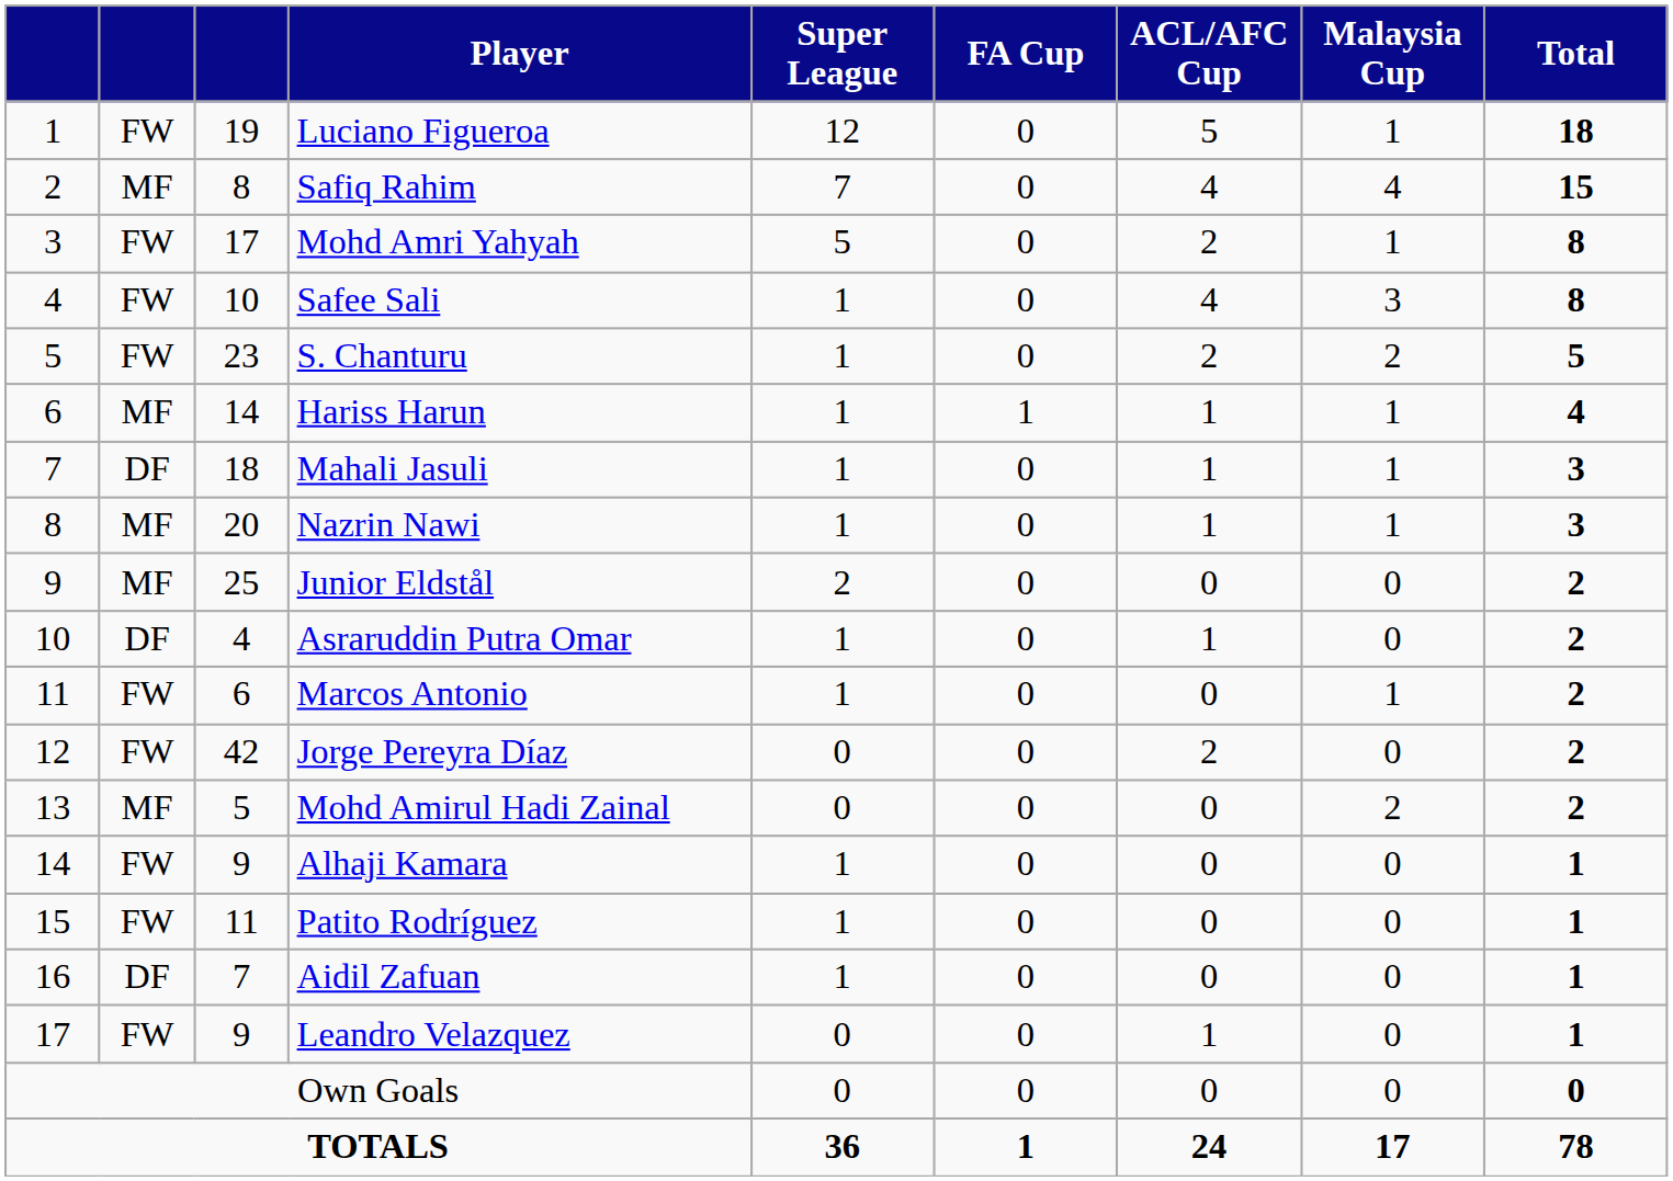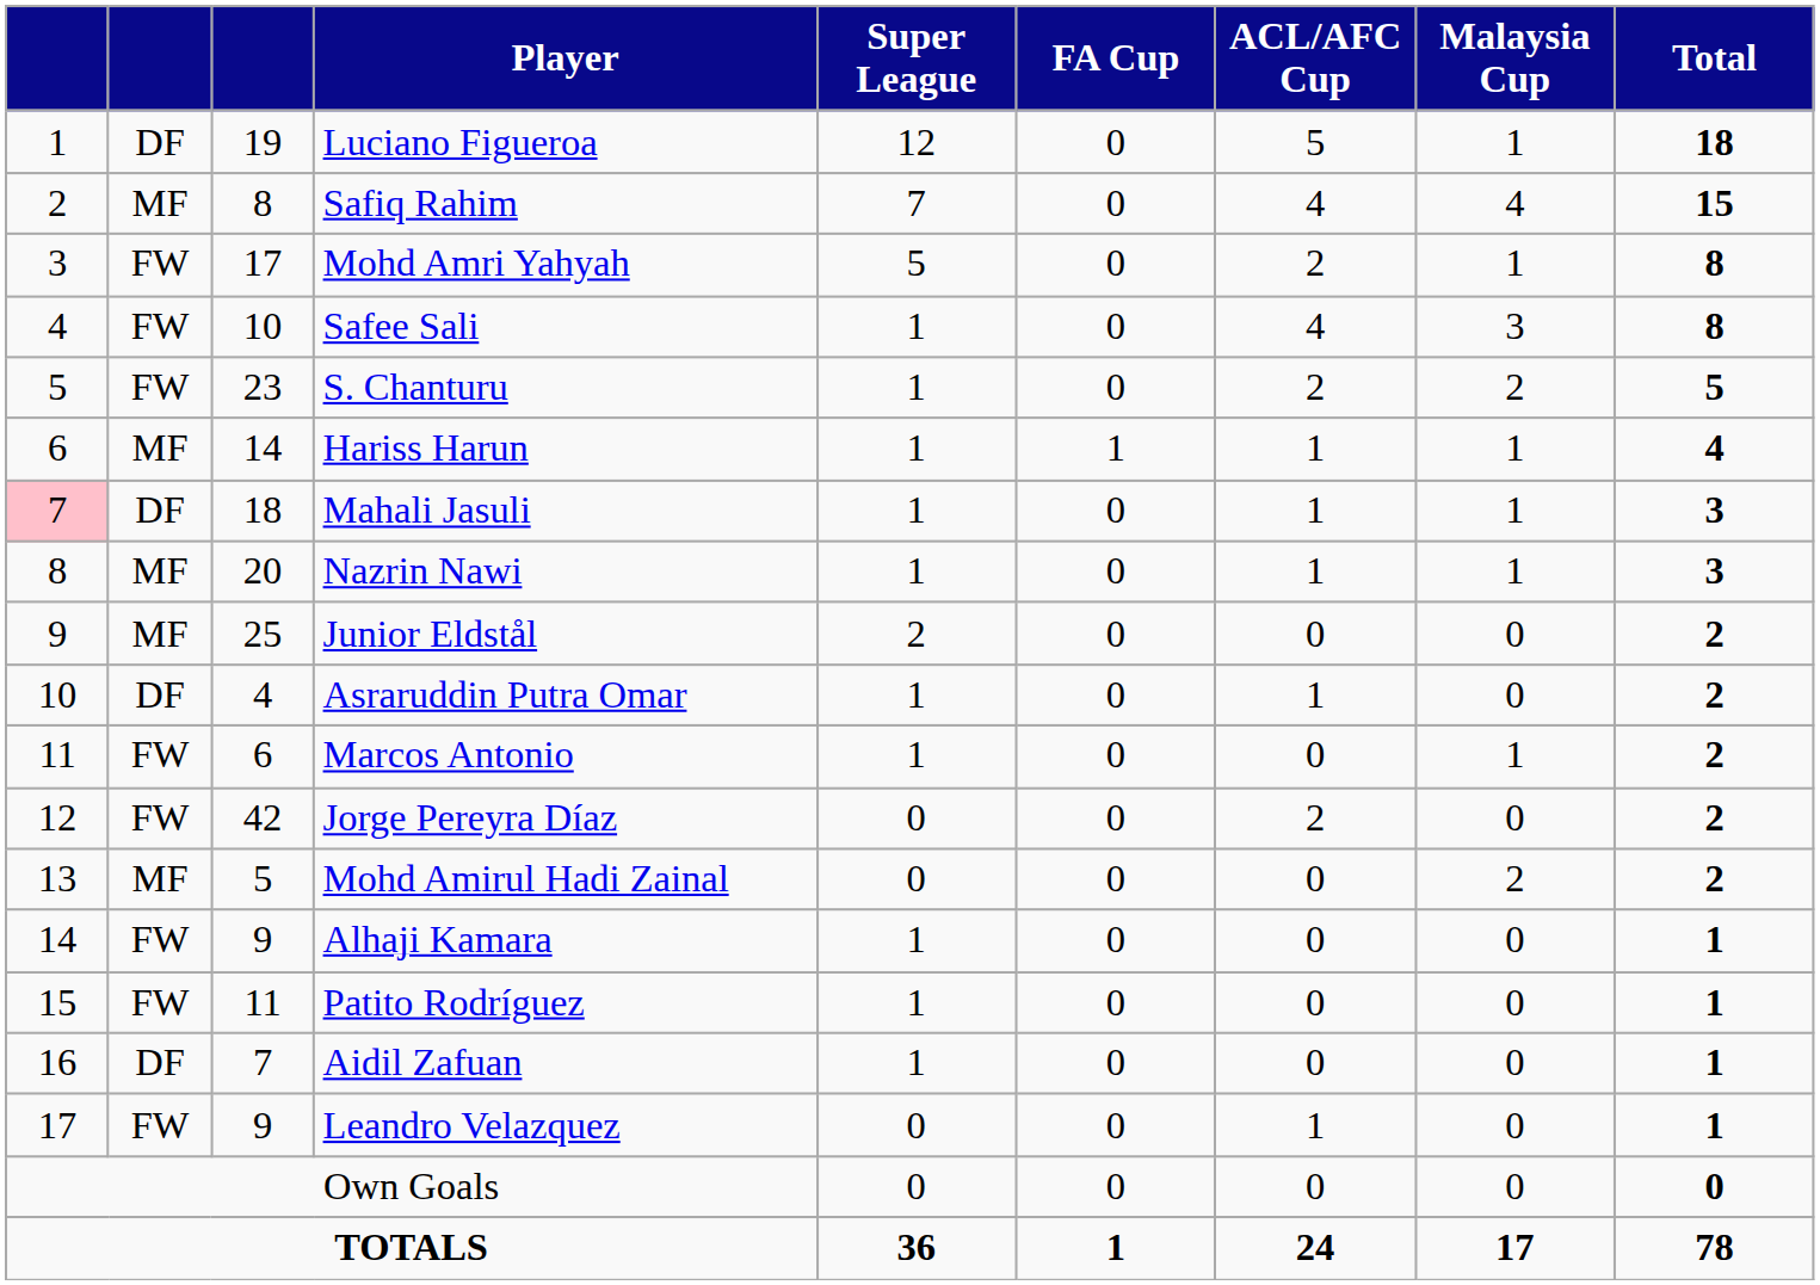 <table class="wikitable" style="text-align:center;">
 <tr>
 <th style="background:#08088A; color:white; width:35px;"></th>
 <th style="background:#08088A; color:white; width:35px;"></th>
 <th style="background:#08088A; color:white; width:35px;"></th>
 <th style="background:#08088A; color:white; width:200px;">Player</th>
 <th style="background:#08088A; color:white; width:75px;">Super League</th>
 <th style="background:#08088A; color:white; width:75px;">FA Cup</th>
 <th style="background:#08088A; color:white; width:75px;">ACL/AFC Cup</th>
 <th style="background:#08088A; color:white; width:75px;">Malaysia Cup</th>
 <th style="background:#08088A; color:white; width:75px;">Total</th>
 </tr>
 <tr>
 <td>1</td>
-<td>FW</td>
+<td>DF</td>
 <td>19</td>
 <td align=left> <a href='#'>Luciano Figueroa</a></td>
 <td>12</td>
 <td>0</td>
 <td>5</td>
 <td>1</td>
 <td><strong>18</strong></td>
 </tr>
 <tr>
 <td>2</td>
 <td>MF</td>
 <td>8</td>
 <td align=left> <a href='#'>Safiq Rahim</a></td>
 <td>7</td>
 <td>0</td>
 <td>4</td>
 <td>4</td>
 <td><strong>15</strong></td>
 </tr>
 <tr>
 <td>3</td>
 <td>FW</td>
 <td>17</td>
 <td align=left> <a href='#'>Mohd Amri Yahyah</a></td>
 <td>5</td>
 <td>0</td>
 <td>2</td>
 <td>1</td>
 <td><strong>8</strong></td>
 </tr>
 <tr>
 <td>4</td>
 <td>FW</td>
 <td>10</td>
 <td align=left> <a href='#'>Safee Sali</a></td>
 <td>1</td>
 <td>0</td>
 <td>4</td>
 <td>3</td>
 <td><strong>8</strong></td>
 </tr>
 <tr>
 <td>5</td>
 <td>FW</td>
 <td>23</td>
 <td align=left> <a href='#'>S. Chanturu</a></td>
 <td>1</td>
 <td>0</td>
 <td>2</td>
 <td>2</td>
 <td><strong>5</strong></td>
 </tr>
 <tr>
 <td>6</td>
 <td>MF</td>
 <td>14</td>
 <td align=left> <a href='#'>Hariss Harun</a></td>
 <td>1</td>
 <td>1</td>
 <td>1</td>
 <td>1</td>
 <td><strong>4</strong></td>
 </tr>
 <tr>
-<td>7</td>
+<td style="background: pink;">7</td>
 <td>DF</td>
 <td>18</td>
 <td align=left> <a href='#'>Mahali Jasuli</a></td>
 <td>1</td>
 <td>0</td>
 <td>1</td>
 <td>1</td>
 <td><strong>3</strong></td>
 </tr>
 <tr>
 <td>8</td>
 <td>MF</td>
 <td>20</td>
 <td align=left> <a href='#'>Nazrin Nawi</a></td>
 <td>1</td>
 <td>0</td>
 <td>1</td>
 <td>1</td>
 <td><strong>3</strong></td>
 </tr>
 <tr>
 <td>9</td>
 <td>MF</td>
 <td>25</td>
 <td align=left> <a href='#'>Junior Eldstål</a></td>
 <td>2</td>
 <td>0</td>
 <td>0</td>
 <td>0</td>
 <td><strong>2</strong></td>
 </tr>
 <tr>
 <td>10</td>
 <td>DF</td>
 <td>4</td>
 <td align=left> <a href='#'>Asraruddin Putra Omar</a></td>
 <td>1</td>
 <td>0</td>
 <td>1</td>
 <td>0</td>
 <td><strong>2</strong></td>
 </tr>
 <tr>
 <td>11</td>
 <td>FW</td>
 <td>6</td>
 <td align=left> <a href='#'>Marcos Antonio</a></td>
 <td>1</td>
 <td>0</td>
 <td>0</td>
 <td>1</td>
 <td><strong>2</strong></td>
 </tr>
 <tr>
 <td>12</td>
 <td>FW</td>
 <td>42</td>
 <td align=left> <a href='#'>Jorge Pereyra Díaz</a></td>
 <td>0</td>
 <td>0</td>
 <td>2</td>
 <td>0</td>
 <td><strong>2</strong></td>
 </tr>
 <tr>
 <td>13</td>
 <td>MF</td>
 <td>5</td>
 <td align=left> <a href='#'>Mohd Amirul Hadi Zainal</a></td>
 <td>0</td>
 <td>0</td>
 <td>0</td>
 <td>2</td>
 <td><strong>2</strong></td>
 </tr>
 <tr>
 <td>14</td>
 <td>FW</td>
 <td>9</td>
 <td align=left> <a href='#'>Alhaji Kamara</a></td>
 <td>1</td>
 <td>0</td>
 <td>0</td>
 <td>0</td>
 <td><strong>1</strong></td>
 </tr>
 <tr>
 <td>15</td>
 <td>FW</td>
 <td>11</td>
 <td align=left> <a href='#'>Patito Rodríguez</a></td>
 <td>1</td>
 <td>0</td>
 <td>0</td>
 <td>0</td>
 <td><strong>1</strong></td>
 </tr>
 <tr>
 <td>16</td>
 <td>DF</td>
 <td>7</td>
 <td align=left> <a href='#'>Aidil Zafuan</a></td>
 <td>1</td>
 <td>0</td>
 <td>0</td>
 <td>0</td>
 <td><strong>1</strong></td>
 </tr>
 <tr>
 <td>17</td>
 <td>FW</td>
 <td>9</td>
 <td align=left> <a href='#'>Leandro Velazquez</a></td>
 <td>0</td>
 <td>0</td>
 <td>1</td>
 <td>0</td>
 <td><strong>1</strong></td>
 </tr>
 <tr>
 <td colspan="4">Own Goals</td>
 <td>0</td>
 <td>0</td>
 <td>0</td>
 <td>0</td>
 <td><strong>0</strong></td>
 </tr>
 <tr>
 <td colspan="4"><strong>TOTALS</strong></td>
 <td><strong>36</strong></td>
 <td><strong>1</strong></td>
 <td><strong>24</strong></td>
 <td><strong>17</strong></td>
 <td><strong>78</strong></td>
 </tr>
 </table>
